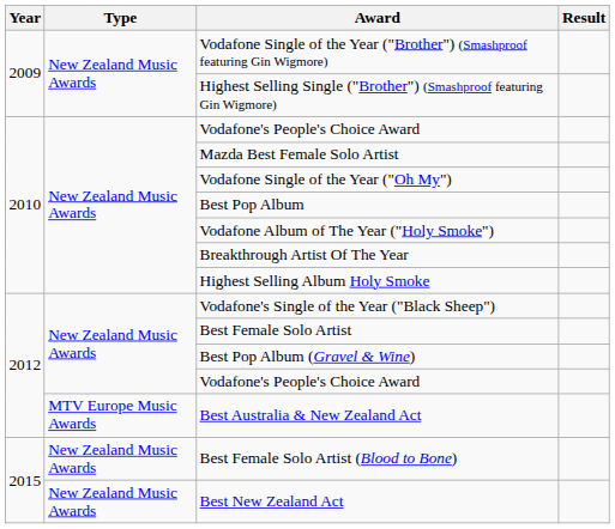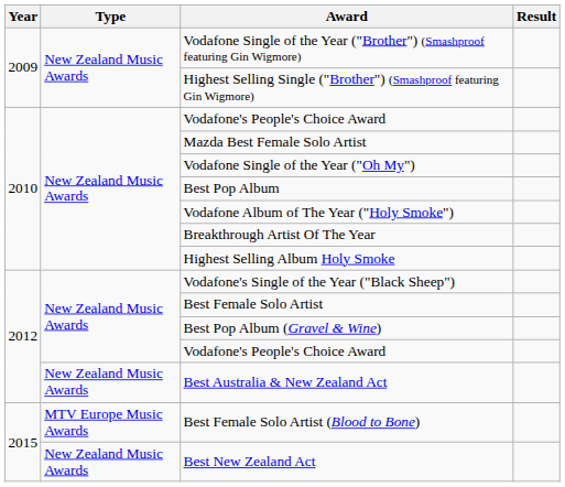 <table class="wikitable">
 <tr>
 <th>Year</th>
 <th>Type</th>
 <th>Award</th>
 <th>Result</th>
 </tr>
 <tr>
 <td rowspan="2">2009</td>
 <td rowspan="2"><a href='#'>New Zealand Music Awards</a></td>
 <td>Vodafone Single of the Year ("<a href='#'>Brother</a>") <small>(<a href='#'>Smashproof</a> featuring Gin Wigmore)</small></td>
 <td></td>
 </tr>
 <tr>
 <td>Highest Selling Single ("<a href='#'>Brother</a>") <small>(<a href='#'>Smashproof</a> featuring Gin Wigmore)</small></td>
 <td></td>
 </tr>
 <tr>
 <td rowspan="7">2010</td>
 <td rowspan="7"><a href='#'>New Zealand Music Awards</a></td>
 <td>Vodafone's People's Choice Award</td>
 <td></td>
 </tr>
 <tr>
 <td>Mazda Best Female Solo Artist</td>
 <td></td>
 </tr>
 <tr>
 <td>Vodafone Single of the Year ("<a href='#'>Oh My</a>")</td>
 <td></td>
 </tr>
 <tr>
 <td>Best Pop Album</td>
 <td></td>
 </tr>
 <tr>
 <td>Vodafone Album of The Year ("<a href='#'>Holy Smoke</a>")</td>
 <td></td>
 </tr>
 <tr>
 <td>Breakthrough Artist Of The Year</td>
 <td></td>
 </tr>
 <tr>
 <td>Highest Selling Album <a href='#'>Holy Smoke</a></td>
 <td></td>
 </tr>
 <tr>
 <td rowspan="5">2012</td>
 <td rowspan="4"><a href='#'>New Zealand Music Awards</a></td>
 <td>Vodafone's Single of the Year ("Black Sheep")</td>
 <td></td>
 </tr>
 <tr>
 <td>Best Female Solo Artist</td>
 <td></td>
 </tr>
 <tr>
 <td>Best Pop Album (<em><a href='#'>Gravel & Wine</a></em>)</td>
 <td></td>
 </tr>
 <tr>
 <td>Vodafone's People's Choice Award</td>
 <td></td>
 </tr>
 <tr>
-<td><a href='#'>MTV Europe Music Awards</a></td>
+<td><a href='#'>New Zealand Music Awards</a></td>
 <td><a href='#'>Best Australia & New Zealand Act</a></td>
 <td></td>
 </tr>
 <tr>
 <td rowspan=2>2015</td>
-<td><a href='#'>New Zealand Music Awards</a></td>
+<td><a href='#'>MTV Europe Music Awards</a></td>
 <td>Best Female Solo Artist (<em><a href='#'>Blood to Bone</a></em>)</td>
 <td></td>
 </tr>
 <tr>
 <td><a href='#'>New Zealand Music Awards</a></td>
 <td><a href='#'>Best New Zealand Act</a></td>
 <td></td>
 </tr>
 </table>
